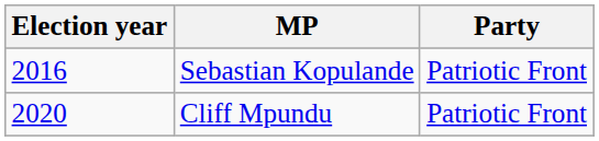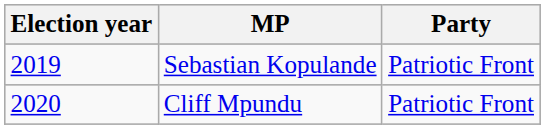 <table class=wikitable>
 <tr>
 <th>Election year</th>
 <th>MP</th>
 <th>Party</th>
 </tr>
 <tr>
-<td><a href='#'>2016</a></td>
+<td><a href='#'>2019</a></td>
 <td><a href='#'>Sebastian Kopulande</a></td>
 <td><a href='#'>Patriotic Front</a></td>
 </tr>
 <tr>
 <td><a href='#'>2020</a></td>
 <td><a href='#'>Cliff Mpundu</a></td>
 <td><a href='#'>Patriotic Front</a></td>
 </tr>
 </table>
